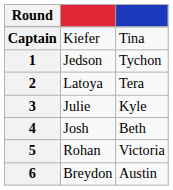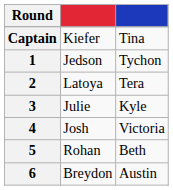 <table class="wikitable">
 <tr>
 <th>Round</th>
 <th style="background:#E32636"></th>
 <th style="background:#1C39BB"></th>
 </tr>
 <tr>
 </tr>
 <tr>
 <th>Captain</th>
 <td>Kiefer</td>
 <td>Tina</td>
 </tr>
 <tr>
 <th>1</th>
 <td>Jedson</td>
 <td>Tychon</td>
 </tr>
 <tr>
 <th>2</th>
 <td>Latoya</td>
 <td>Tera</td>
 </tr>
 <tr>
 <th>3</th>
 <td>Julie</td>
 <td>Kyle</td>
 </tr>
 <tr>
 <th>4</th>
 <td>Josh</td>
-<td>Beth</td>
+<td>Victoria</td>
 </tr>
 <tr>
 <th>5</th>
 <td>Rohan</td>
-<td>Victoria</td>
+<td>Beth</td>
 </tr>
 <tr>
 <th>6</th>
 <td>Breydon</td>
 <td>Austin</td>
 </tr>
 </table>
